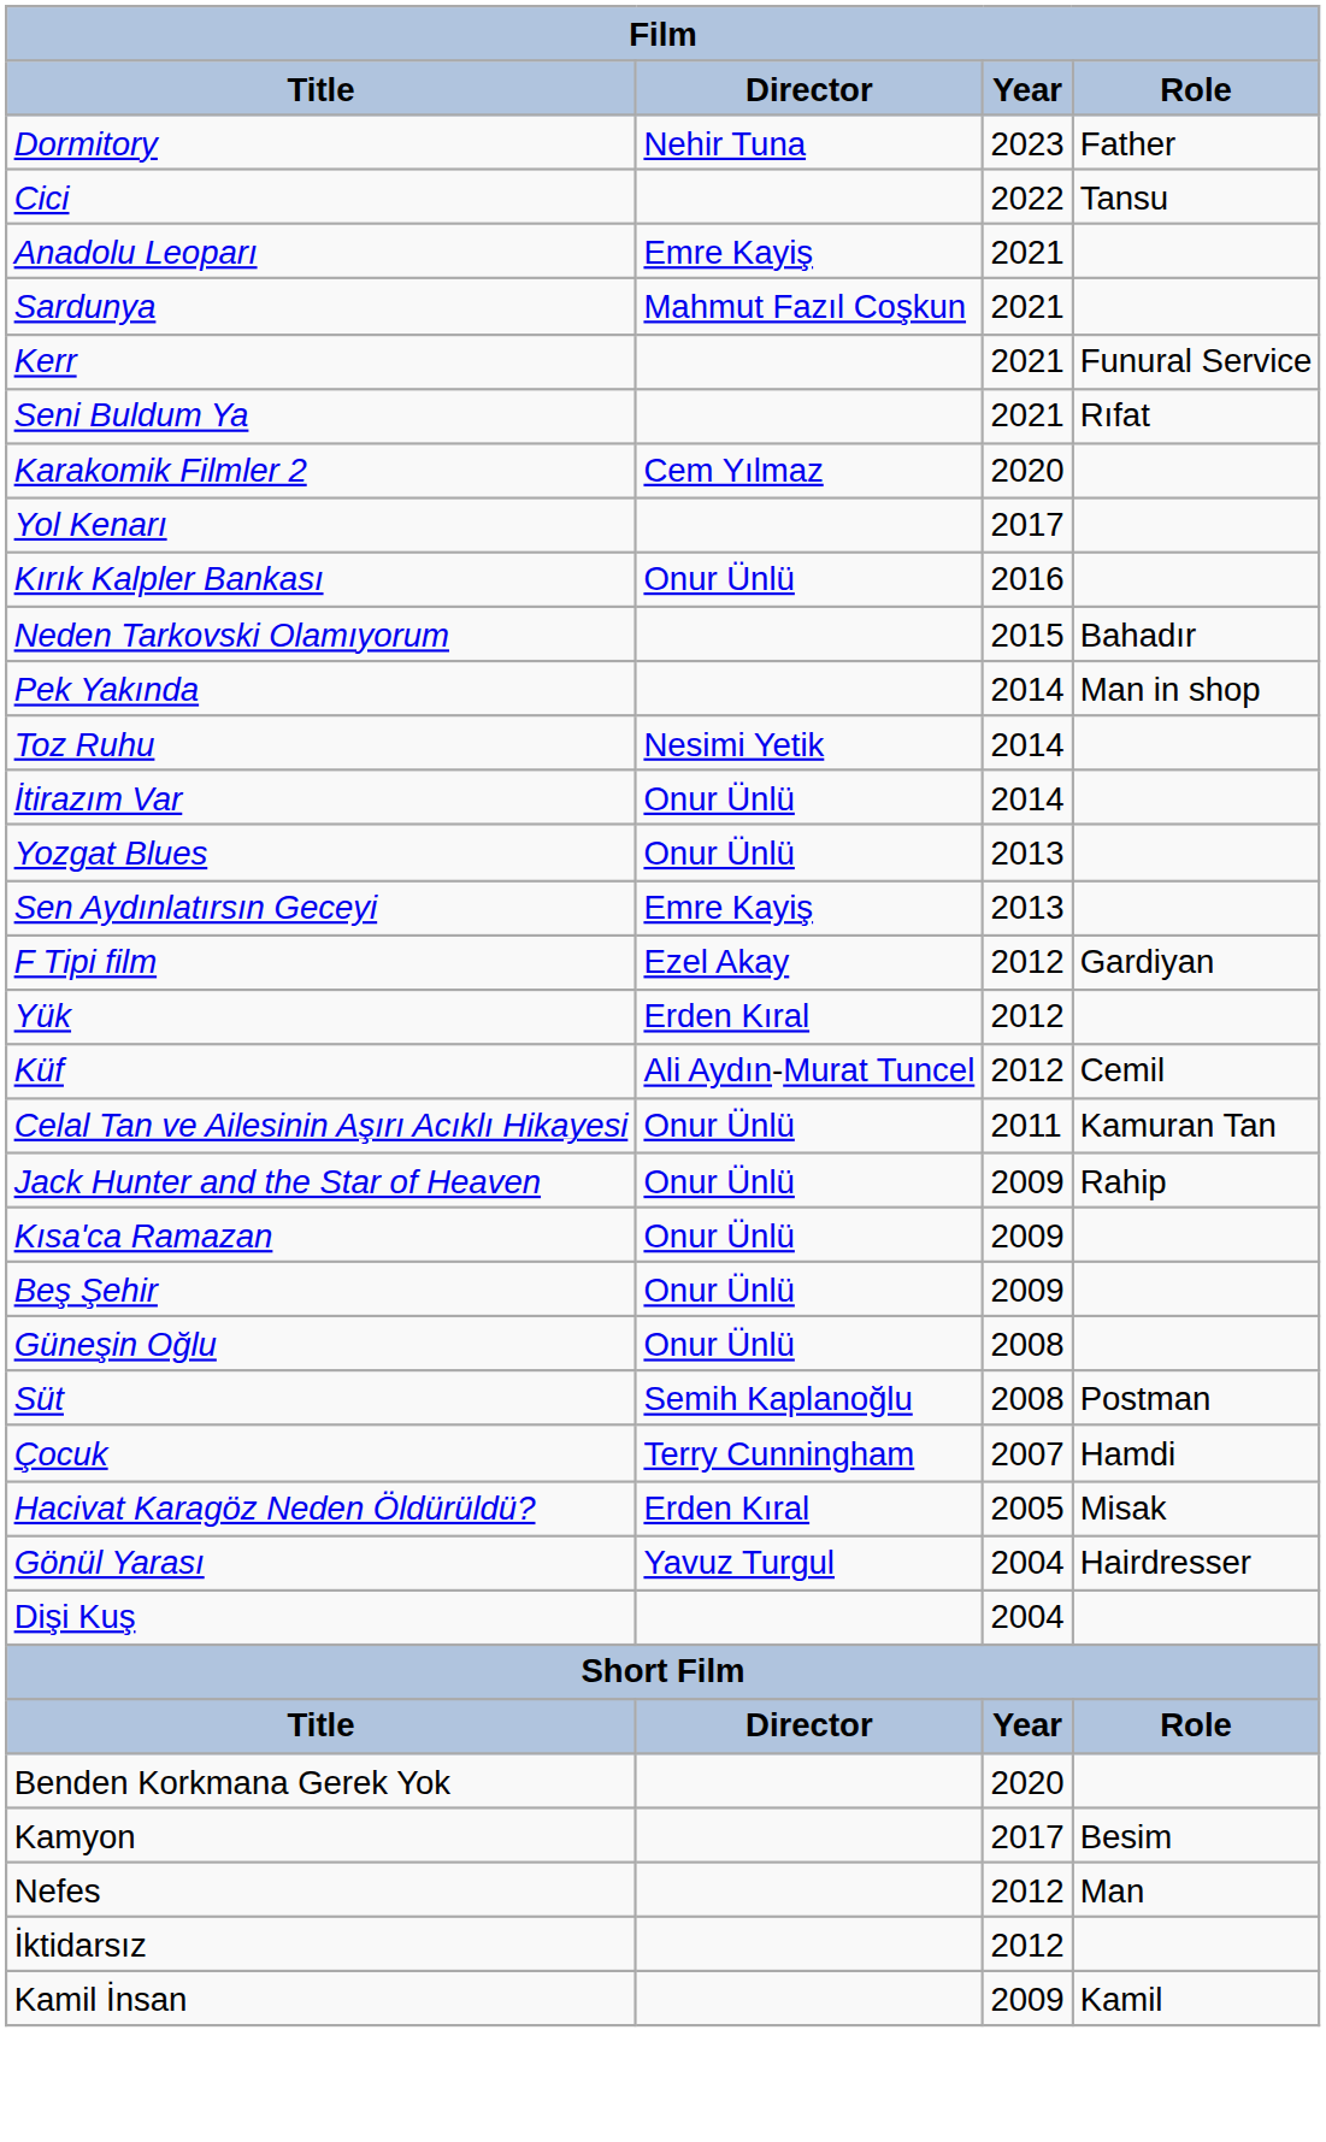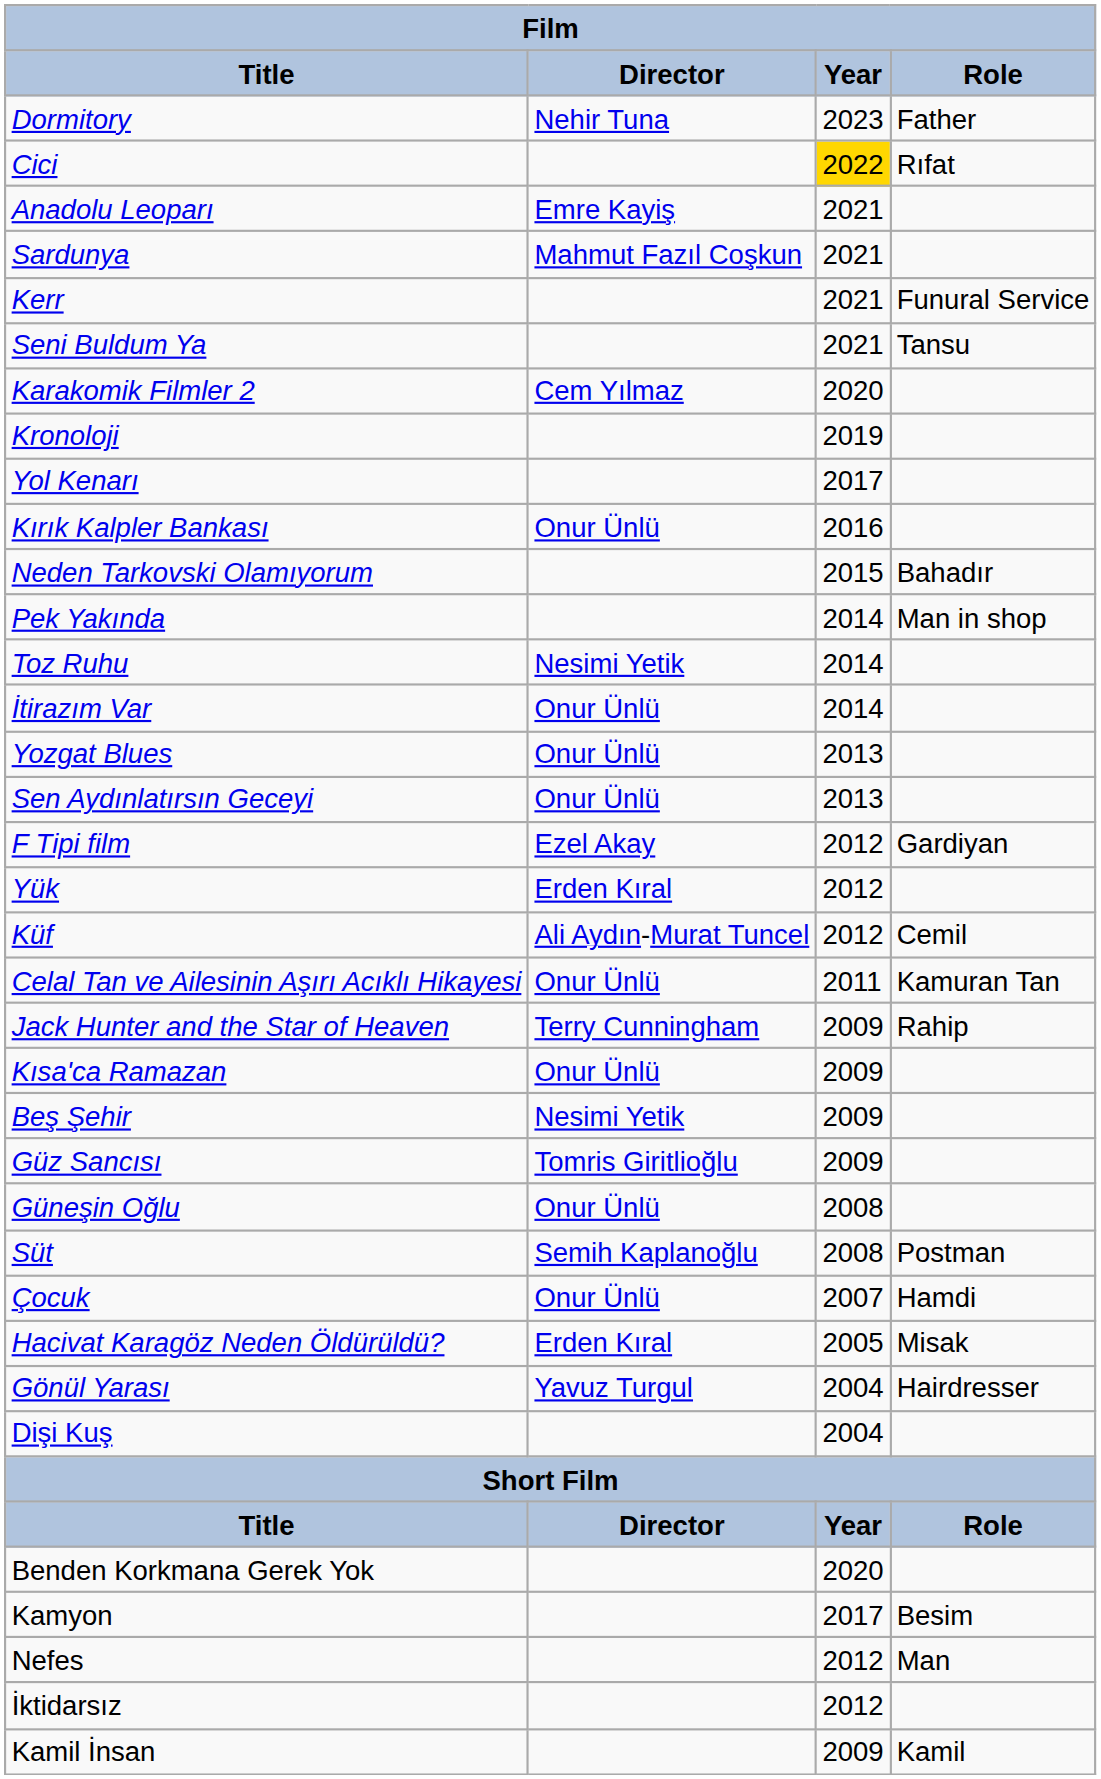 <table class="wikitable" style="font-size: 80%;">
 <tr>
 <th colspan="4" style="background:LightSteelBlue">Film</th>
 </tr>
 <tr>
 <th style="background:LightSteelBlue">Title</th>
 <th style="background:LightSteelBlue">Director</th>
 <th style="background:LightSteelBlue">Year</th>
 <th style="background:LightSteelBlue">Role</th>
 </tr>
 <tr>
 <td><em><a href='#'>Dormitory</a></em></td>
 <td><a href='#'>Nehir Tuna</a></td>
 <td>2023</td>
 <td>Father</td>
 </tr>
 <tr>
 <td><em><a href='#'>Cici</a></em></td>
 <td></td>
-<td>2022</td>
-<td>Tansu</td>
+<td style="background: gold;">2022</td>
+<td>Rıfat</td>
 </tr>
 <tr>
 <td><em><a href='#'>Anadolu Leoparı</a></em></td>
 <td><a href='#'>Emre Kayiş</a></td>
 <td>2021</td>
 <td></td>
 </tr>
 <tr>
 <td><em><a href='#'>Sardunya</a></em></td>
 <td><a href='#'>Mahmut Fazıl Coşkun</a></td>
 <td>2021</td>
 <td></td>
 </tr>
 <tr>
 <td><em><a href='#'>Kerr</a></em></td>
 <td></td>
 <td>2021</td>
 <td>Funural Service</td>
 </tr>
 <tr>
 <td><em><a href='#'>Seni Buldum Ya</a></em></td>
 <td></td>
 <td>2021</td>
-<td>Rıfat</td>
+<td>Tansu</td>
 </tr>
 <tr>
 <td><em><a href='#'>Karakomik Filmler 2</a></em></td>
 <td><a href='#'>Cem Yılmaz</a></td>
 <td>2020</td>
+<td></td>
+</tr>
+<tr>
+<td><em><a href='#'>Kronoloji</a></em></td>
+<td></td>
+<td>2019</td>
 <td></td>
 </tr>
 <tr>
 <td><em><a href='#'>Yol Kenarı</a></em></td>
 <td></td>
 <td>2017</td>
 <td></td>
 </tr>
 <tr>
 <td><em><a href='#'>Kırık Kalpler Bankası</a></em></td>
 <td><a href='#'>Onur Ünlü</a></td>
 <td>2016</td>
 <td></td>
 </tr>
 <tr>
 <td><em><a href='#'>Neden Tarkovski Olamıyorum</a></em></td>
 <td></td>
 <td>2015</td>
 <td>Bahadır</td>
 </tr>
 <tr>
 <td><em><a href='#'>Pek Yakında</a></em></td>
 <td></td>
 <td>2014</td>
 <td>Man in shop</td>
 </tr>
 <tr>
 <td><em><a href='#'>Toz Ruhu</a></em></td>
 <td><a href='#'>Nesimi Yetik</a></td>
 <td>2014</td>
 <td></td>
 </tr>
 <tr>
 <td><em><a href='#'>İtirazım Var</a></em></td>
 <td><a href='#'>Onur Ünlü</a></td>
 <td>2014</td>
 <td></td>
 </tr>
 <tr>
 <td><em><a href='#'>Yozgat Blues</a></em></td>
 <td><a href='#'>Onur Ünlü</a></td>
 <td>2013</td>
 <td></td>
 </tr>
 <tr>
 <td><em><a href='#'>Sen Aydınlatırsın Geceyi</a></em></td>
-<td><a href='#'>Emre Kayiş</a></td>
+<td><a href='#'>Onur Ünlü</a></td>
 <td>2013</td>
 <td></td>
 </tr>
 <tr>
 <td><em><a href='#'>F Tipi film</a></em></td>
 <td><a href='#'>Ezel Akay</a></td>
 <td>2012</td>
 <td>Gardiyan</td>
 </tr>
 <tr>
 <td><em><a href='#'>Yük</a></em></td>
 <td><a href='#'>Erden Kıral</a></td>
 <td>2012</td>
 <td></td>
 </tr>
 <tr>
 <td><em><a href='#'>Küf</a></em></td>
 <td><a href='#'>Ali Aydın</a>-<a href='#'>Murat Tuncel</a></td>
 <td>2012</td>
 <td>Cemil</td>
 </tr>
 <tr>
 <td><em><a href='#'>Celal Tan ve Ailesinin Aşırı Acıklı Hikayesi</a></em></td>
 <td><a href='#'>Onur Ünlü</a></td>
 <td>2011</td>
 <td>Kamuran Tan</td>
 </tr>
 <tr>
 <td><em><a href='#'>Jack Hunter and the Star of Heaven</a></em></td>
-<td><a href='#'>Onur Ünlü</a></td>
+<td><a href='#'>Terry Cunningham</a></td>
 <td>2009</td>
 <td>Rahip</td>
 </tr>
 <tr>
 <td><em><a href='#'>Kısa'ca Ramazan</a></em></td>
 <td><a href='#'>Onur Ünlü</a></td>
 <td>2009</td>
 <td></td>
 </tr>
 <tr>
 <td><em><a href='#'>Beş Şehir</a></em></td>
-<td><a href='#'>Onur Ünlü</a></td>
+<td><a href='#'>Nesimi Yetik</a></td>
+<td>2009</td>
+<td></td>
+</tr>
+<tr>
+<td><em><a href='#'>Güz Sancısı</a></em></td>
+<td><a href='#'>Tomris Giritlioğlu</a></td>
 <td>2009</td>
 <td></td>
 </tr>
 <tr>
 <td><em><a href='#'>Güneşin Oğlu</a></em></td>
 <td><a href='#'>Onur Ünlü</a></td>
 <td>2008</td>
 <td></td>
 </tr>
 <tr>
 <td><em><a href='#'>Süt</a></em></td>
 <td><a href='#'>Semih Kaplanoğlu</a></td>
 <td>2008</td>
 <td>Postman</td>
 </tr>
 <tr>
 <td><em><a href='#'>Çocuk</a></em></td>
-<td><a href='#'>Terry Cunningham</a></td>
+<td><a href='#'>Onur Ünlü</a></td>
 <td>2007</td>
 <td>Hamdi</td>
 </tr>
 <tr>
 <td><em><a href='#'>Hacivat Karagöz Neden Öldürüldü?</a></em></td>
 <td><a href='#'>Erden Kıral</a></td>
 <td>2005</td>
 <td>Misak</td>
 </tr>
 <tr>
 <td><em><a href='#'>Gönül Yarası</a></em></td>
 <td><a href='#'>Yavuz Turgul</a></td>
 <td>2004</td>
 <td>Hairdresser</td>
 </tr>
 <tr>
 <td><a href='#'>Dişi Kuş</a></td>
 <td></td>
 <td>2004</td>
 <td></td>
 </tr>
 <tr>
 <th colspan="4" style="background:LightSteelBlue">Short Film</th>
 </tr>
 <tr>
 <th style="background:LightSteelBlue">Title</th>
 <th style="background:LightSteelBlue">Director</th>
 <th style="background:LightSteelBlue">Year</th>
 <th style="background:LightSteelBlue">Role</th>
 </tr>
 <tr>
 <td>Benden Korkmana Gerek Yok</td>
 <td></td>
 <td>2020</td>
 <td></td>
 </tr>
 <tr>
 <td>Kamyon</td>
 <td></td>
 <td>2017</td>
 <td>Besim</td>
 </tr>
 <tr>
 <td>Nefes</td>
 <td></td>
 <td>2012</td>
 <td>Man</td>
 </tr>
 <tr>
 <td>İktidarsız</td>
 <td></td>
 <td>2012</td>
 <td></td>
 </tr>
 <tr>
 <td>Kamil İnsan</td>
 <td></td>
 <td>2009</td>
 <td>Kamil</td>
 </tr>
 </table>
